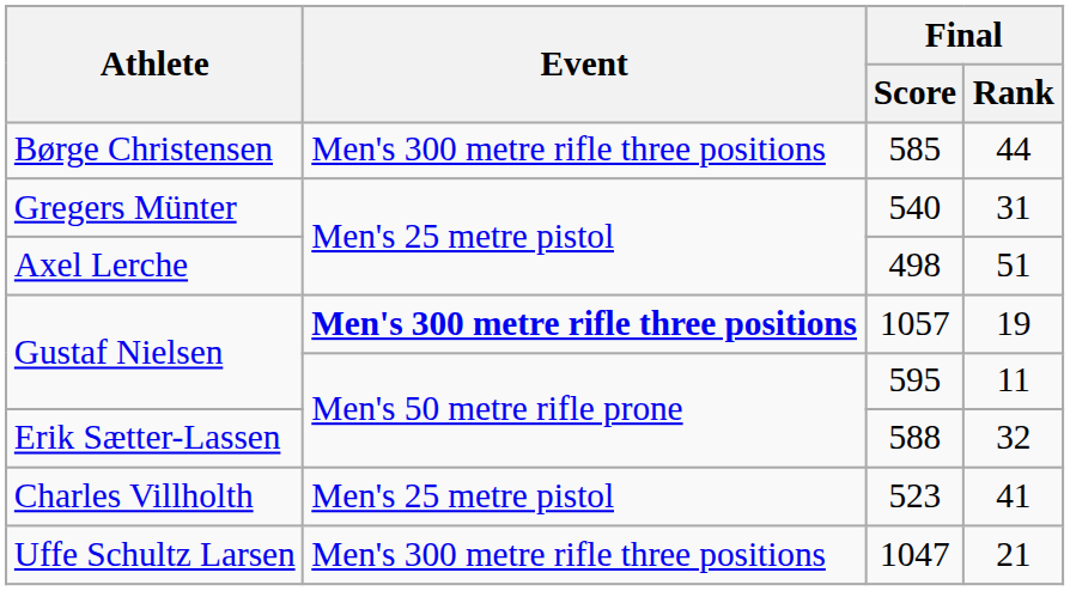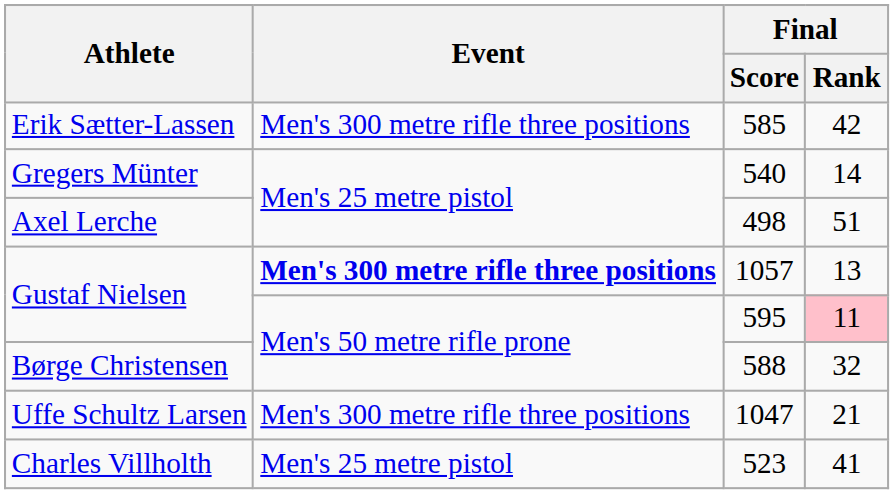 <table class="wikitable" style="font-size:90%">
 <tr>
 <th rowspan="2">Athlete</th>
 <th rowspan="2">Event</th>
 <th colspan="2">Final</th>
 </tr>
 <tr>
 <th>Score</th>
 <th>Rank</th>
 </tr>
 <tr>
-<td rowspan=1><a href='#'>Børge Christensen</a></td>
+<td rowspan=1><a href='#'>Erik Sætter-Lassen</a></td>
 <td><a href='#'>Men's 300 metre rifle three positions</a></td>
 <td align="center">585</td>
-<td align="center">44</td>
+<td align="center">42</td>
 </tr>
 <tr>
 <td rowspan=1><a href='#'>Gregers Münter</a></td>
 <td rowspan=2><a href='#'>Men's 25 metre pistol</a></td>
 <td align="center">540</td>
-<td align="center">31</td>
+<td align="center">14</td>
 </tr>
 <tr>
 <td rowspan=1><a href='#'>Axel Lerche</a></td>
 <td align="center">498</td>
 <td align="center">51</td>
 </tr>
 <tr>
 <td rowspan=2><a href='#'>Gustaf Nielsen</a></td>
 <td><strong><a href='#'>Men's 300 metre rifle three positions</a></strong></td>
 <td align="center">1057</td>
-<td align="center">19</td>
+<td align="center">13</td>
 </tr>
 <tr>
 <td rowspan=2><a href='#'>Men's 50 metre rifle prone</a></td>
 <td align="center">595</td>
-<td align="center">11</td>
+<td align="center" style="background: pink;">11</td>
 </tr>
 <tr>
-<td rowspan=1><a href='#'>Erik Sætter-Lassen</a></td>
+<td rowspan=1><a href='#'>Børge Christensen</a></td>
 <td align="center">588</td>
 <td align="center">32</td>
+</tr>
+<tr>
+<td rowspan=1><a href='#'>Uffe Schultz Larsen</a></td>
+<td><a href='#'>Men's 300 metre rifle three positions</a></td>
+<td align="center">1047</td>
+<td align="center">21</td>
 </tr>
 <tr>
 <td rowspan=1><a href='#'>Charles Villholth</a></td>
 <td><a href='#'>Men's 25 metre pistol</a></td>
 <td align="center">523</td>
 <td align="center">41</td>
 </tr>
-<tr>
-<td rowspan=1><a href='#'>Uffe Schultz Larsen</a></td>
-<td><a href='#'>Men's 300 metre rifle three positions</a></td>
-<td align="center">1047</td>
-<td align="center">21</td>
-</tr>
 </table>
